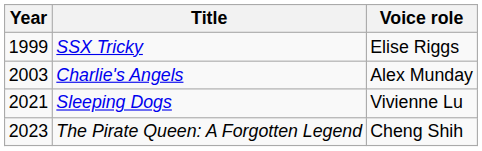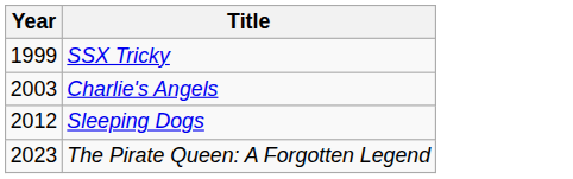 <table class="wikitable sortable">
 <tr>
 <th>Year</th>
 <th>Title</th>
-<th>Voice role</th>
 </tr>
 <tr>
 <td>1999</td>
 <td><em><a href='#'>SSX Tricky</a></em></td>
-<td>Elise Riggs</td>
 </tr>
 <tr>
 <td>2003</td>
 <td><em><a href='#'>Charlie's Angels</a></em></td>
-<td>Alex Munday</td>
 </tr>
 <tr>
-<td>2021</td>
+<td>2012</td>
 <td><em><a href='#'>Sleeping Dogs</a></em></td>
-<td>Vivienne Lu</td>
 </tr>
 <tr>
 <td>2023</td>
 <td><em>The Pirate Queen: A Forgotten Legend</em></td>
-<td>Cheng Shih</td>
 </tr>
 </table>
